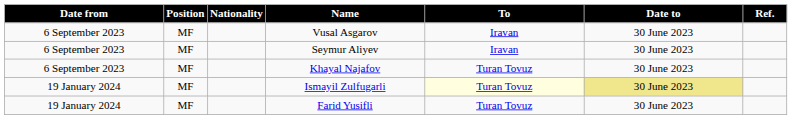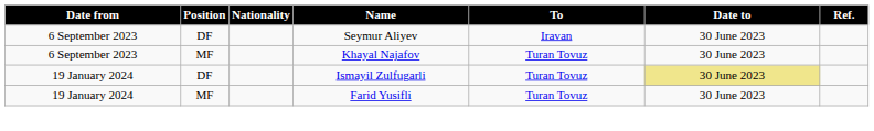 <table class="wikitable" style="text-align:center; font-size:90%; ">
 <tr>
 <th style="background:#000000; color:#fff; width:200px;">Date from</th>
 <th style="background:#000000; color:#fff; width:50px;">Position</th>
 <th style="background:#000000; color:#fff; width:50px;">Nationality</th>
 <th style="background:#000000; color:#fff; width:200px;">Name</th>
 <th style="background:#000000; color:#fff; width:200px;">To</th>
 <th style="background:#000000; color:#fff; width:200px;">Date to</th>
 <th style="background:#000000; color:#fff; width:50px;">Ref.</th>
 </tr>
 <tr>
 <td>6 September 2023</td>
-<td>MF</td>
-<td></td>
-<td>Vusal Asgarov</td>
-<td><a href='#'>Iravan</a></td>
-<td>30 June 2023</td>
-<td></td>
-</tr>
-<tr>
-<td>6 September 2023</td>
-<td>MF</td>
+<td>DF</td>
 <td></td>
 <td>Seymur Aliyev</td>
 <td><a href='#'>Iravan</a></td>
 <td>30 June 2023</td>
 <td></td>
 </tr>
 <tr>
 <td>6 September 2023</td>
 <td>MF</td>
 <td></td>
 <td><a href='#'>Khayal Najafov</a></td>
 <td><a href='#'>Turan Tovuz</a></td>
 <td>30 June 2023</td>
 <td></td>
 </tr>
 <tr>
 <td>19 January 2024</td>
-<td>MF</td>
+<td>DF</td>
 <td></td>
 <td><a href='#'>Ismayil Zulfugarli</a></td>
-<td style="background: lightyellow;"><a href='#'>Turan Tovuz</a></td>
+<td><a href='#'>Turan Tovuz</a></td>
 <td style="background: khaki;">30 June 2023</td>
 <td></td>
 </tr>
 <tr>
 <td>19 January 2024</td>
 <td>MF</td>
 <td></td>
 <td><a href='#'>Farid Yusifli</a></td>
 <td><a href='#'>Turan Tovuz</a></td>
 <td>30 June 2023</td>
 <td></td>
 </tr>
 </table>
